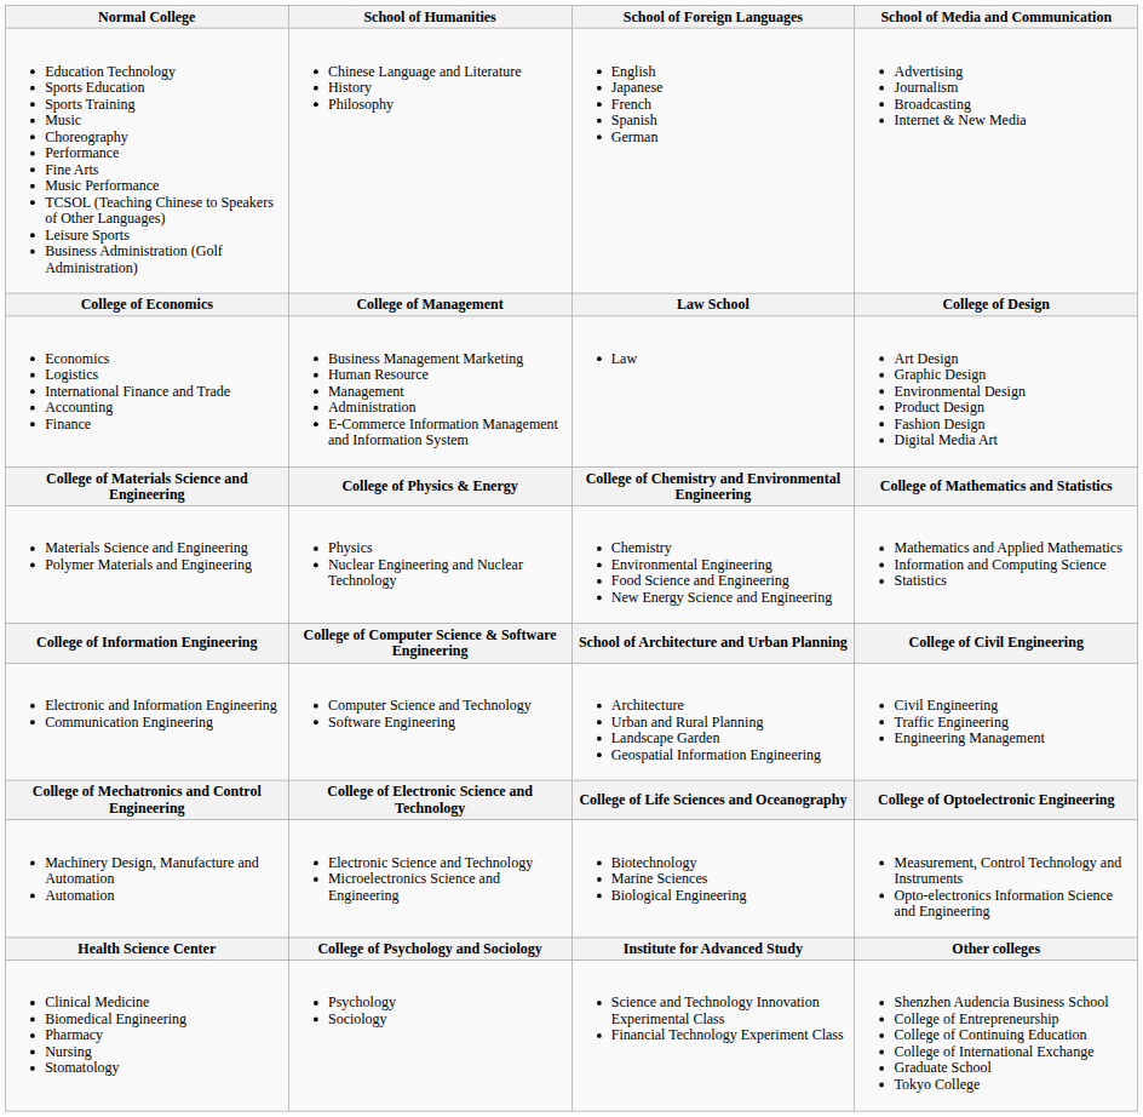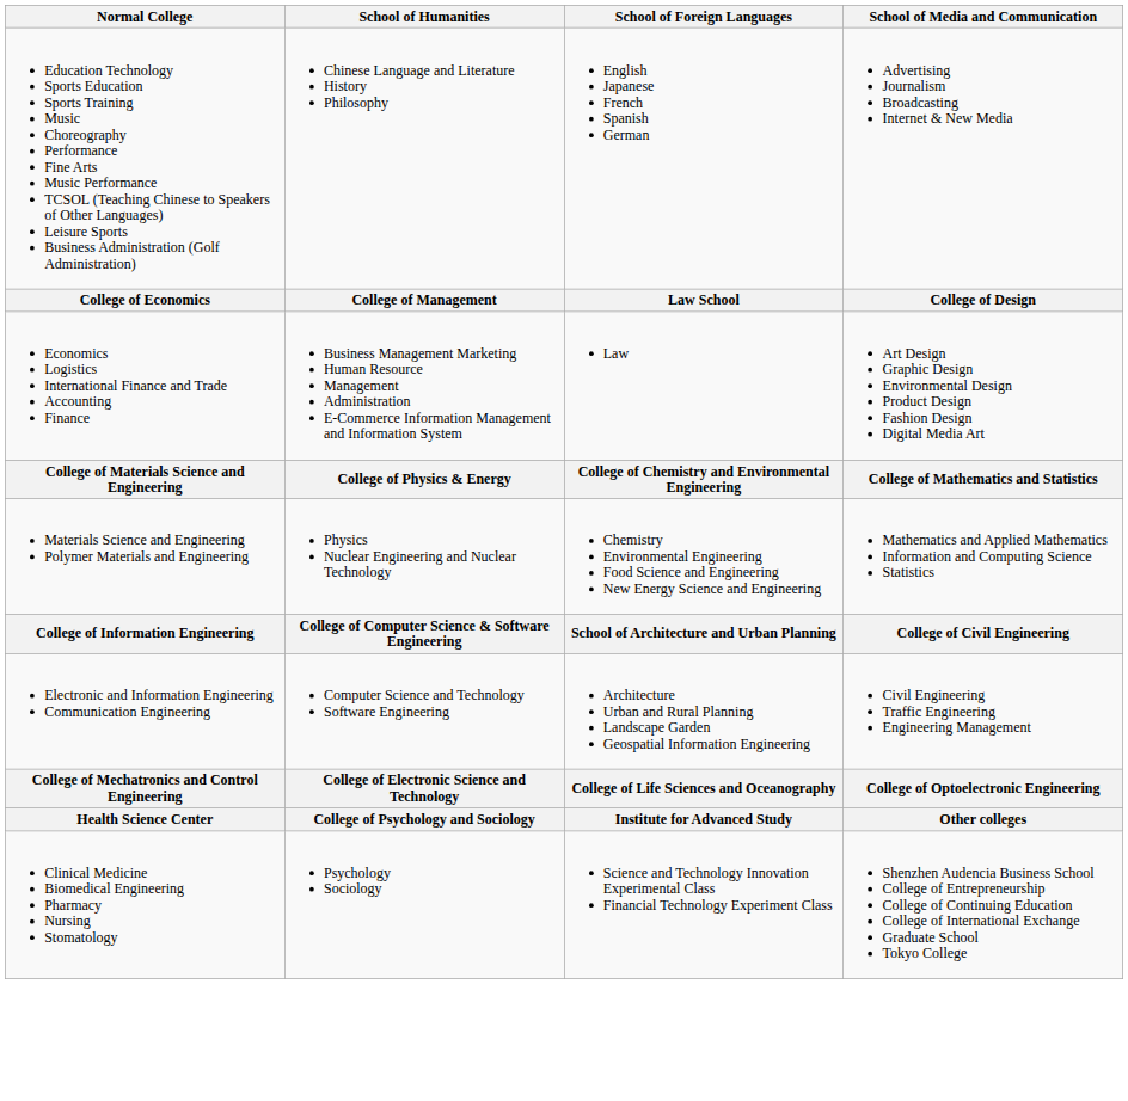 <table class="wikitable">
 <tr>
 <th width="25%">Normal College</th>
 <th width="25%">School of Humanities</th>
 <th width="25%">School of Foreign Languages</th>
 <th width="25%">School of Media and Communication</th>
 </tr>
 <tr>
 <td valign="top"><br><ul><li>Education Technology</li><li>Sports Education</li><li>Sports Training</li><li>Music</li><li>Choreography</li><li>Performance</li><li>Fine Arts</li><li>Music Performance</li><li>TCSOL (Teaching Chinese to Speakers of Other Languages)</li><li>Leisure Sports</li><li>Business Administration (Golf Administration)</li></ul></td>
 <td valign="top"><br><ul><li>Chinese Language and Literature</li><li>History</li><li>Philosophy</li></ul></td>
 <td valign="top"><br><ul><li>English</li><li>Japanese</li><li>French</li><li>Spanish</li><li>German</li></ul></td>
 <td valign="top"><br><ul><li>Advertising</li><li>Journalism</li><li>Broadcasting</li><li>Internet & New Media</li></ul></td>
 </tr>
 <tr>
 <th>College of Economics</th>
 <th>College of Management</th>
 <th>Law School</th>
 <th>College of Design</th>
 </tr>
 <tr>
 <td valign="top"><br><ul><li>Economics</li><li>Logistics</li><li>International Finance and Trade</li><li>Accounting</li><li>Finance</li></ul></td>
 <td valign="top"><br><ul><li>Business Management Marketing</li><li>Human Resource</li><li>Management</li><li>Administration</li><li>E-Commerce Information Management and Information System</li></ul></td>
 <td valign="top"><br><ul><li>Law</li></ul></td>
 <td valign="top"><br><ul><li>Art Design</li><li>Graphic Design</li><li>Environmental Design</li><li>Product Design</li><li>Fashion Design</li><li>Digital Media Art</li></ul></td>
 </tr>
 <tr>
 <th>College of Materials Science and Engineering</th>
 <th>College of Physics & Energy</th>
 <th>College of Chemistry and Environmental Engineering</th>
 <th>College of Mathematics and Statistics</th>
 </tr>
 <tr>
 <td valign="top"><br><ul><li>Materials Science and Engineering</li><li>Polymer Materials and Engineering</li></ul></td>
 <td valign="top"><br><ul><li>Physics</li><li>Nuclear Engineering and Nuclear Technology</li></ul></td>
 <td valign="top"><br><ul><li>Chemistry</li><li>Environmental Engineering</li><li>Food Science and Engineering</li><li>New Energy Science and Engineering</li></ul></td>
 <td valign="top"><br><ul><li>Mathematics and Applied Mathematics</li><li>Information and Computing Science</li><li>Statistics</li></ul></td>
 </tr>
 <tr>
 <th>College of Information Engineering</th>
 <th>College of Computer Science & Software Engineering</th>
 <th>School of Architecture and Urban Planning</th>
 <th>College of Civil Engineering</th>
 </tr>
 <tr>
 <td valign="top"><br><ul><li>Electronic and Information Engineering</li><li>Communication Engineering</li></ul></td>
 <td valign="top"><br><ul><li>Computer Science and Technology</li><li>Software Engineering</li></ul></td>
 <td valign="top"><br><ul><li>Architecture</li><li>Urban and Rural Planning</li><li>Landscape Garden</li><li>Geospatial Information Engineering</li></ul></td>
 <td valign="top"><br><ul><li>Civil Engineering</li><li>Traffic Engineering</li><li>Engineering Management</li></ul></td>
 </tr>
 <tr>
 <th>College of Mechatronics and Control Engineering</th>
 <th>College of Electronic Science and Technology</th>
 <th>College of Life Sciences and Oceanography</th>
 <th>College of Optoelectronic Engineering</th>
 </tr>
 <tr>
-<td valign="top"><br><ul><li>Machinery Design, Manufacture and Automation</li><li>Automation</li></ul></td>
-<td valign="top"><br><ul><li>Electronic Science and Technology</li><li>Microelectronics Science and Engineering</li></ul></td>
-<td valign="top"><br><ul><li>Biotechnology</li><li>Marine Sciences</li><li>Biological Engineering</li></ul></td>
-<td valign="top"><br><ul><li>Measurement, Control Technology and Instruments</li><li>Opto-electronics Information Science and Engineering</li></ul></td>
-</tr>
-<tr>
 <th>Health Science Center</th>
 <th>College of Psychology and Sociology</th>
 <th>Institute for Advanced Study</th>
 <th>Other colleges</th>
 </tr>
 <tr>
 <td valign="top"><br><ul><li>Clinical Medicine</li><li>Biomedical Engineering</li><li>Pharmacy</li><li>Nursing</li><li>Stomatology</li></ul></td>
 <td valign="top"><br><ul><li>Psychology</li><li>Sociology</li></ul></td>
 <td valign="top"><br><ul><li>Science and Technology Innovation Experimental Class</li><li>Financial Technology Experiment Class</li></ul></td>
 <td valign="top"><br><ul><li>Shenzhen Audencia Business School</li><li>College of Entrepreneurship</li><li>College of Continuing Education</li><li>College of International Exchange</li><li>Graduate School</li><li>Tokyo College</li></ul></td>
 </tr>
 </table>
